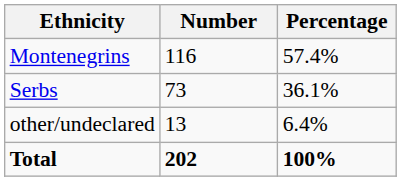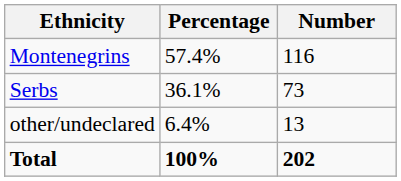 <table class="wikitable">
 <tr>
 <th width="100px">Ethnicity</th>
+<th width="80px">Percentage</th>
 <th width="80px">Number</th>
-<th width="80px">Percentage</th>
 </tr>
 <tr>
 <td><a href='#'>Montenegrins</a></td>
+<td>57.4%</td>
 <td>116</td>
-<td>57.4%</td>
 </tr>
 <tr>
 <td><a href='#'>Serbs</a></td>
+<td>36.1%</td>
 <td>73</td>
-<td>36.1%</td>
 </tr>
 <tr>
 <td>other/undeclared</td>
+<td>6.4%</td>
 <td>13</td>
-<td>6.4%</td>
 </tr>
 <tr>
 <td><strong>Total</strong></td>
+<td><strong>100%</strong></td>
 <td><strong>202</strong></td>
-<td><strong>100%</strong></td>
 </tr>
 </table>
